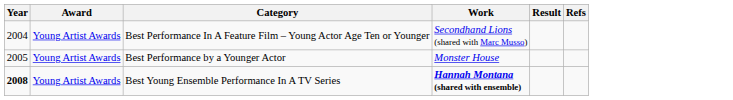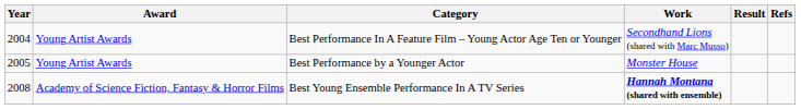 <table class="wikitable">
 <tr>
 <th>Year</th>
 <th>Award</th>
 <th>Category</th>
 <th>Work</th>
 <th>Result</th>
 <th>Refs</th>
 </tr>
 <tr>
 <td>2004</td>
 <td><a href='#'>Young Artist Awards</a></td>
 <td>Best Performance In A Feature Film – Young Actor Age Ten or Younger</td>
 <td><em><a href='#'>Secondhand Lions</a></em><br><small>(shared with <a href='#'>Marc Musso</a>)</small></td>
 <td></td>
 <td style="text-align:center;"></td>
 </tr>
 <tr>
 <td>2005</td>
 <td><a href='#'>Young Artist Awards</a></td>
 <td>Best Performance by a Younger Actor</td>
 <td><em><a href='#'>Monster House</a></em></td>
 <td></td>
 <td style="text-align:center;"></td>
 </tr>
 <tr>
-<td><strong>2008</strong></td>
-<td><a href='#'>Young Artist Awards</a></td>
+<td>2008</td>
+<td><a href='#'>Academy of Science Fiction, Fantasy & Horror Films</a></td>
 <td>Best Young Ensemble Performance In A TV Series</td>
 <td><strong><em><a href='#'>Hannah Montana</a></em><br><small>(shared with ensemble)</small></strong></td>
 <td></td>
 <td style="text-align:center;"></td>
 </tr>
 </table>
